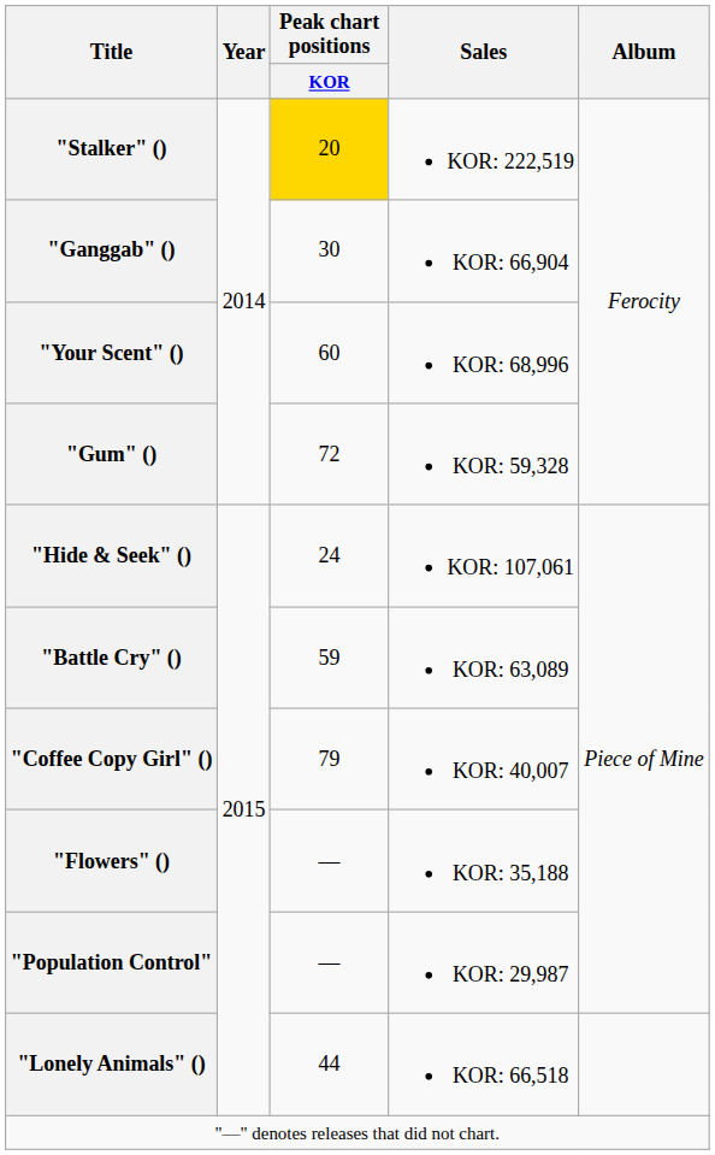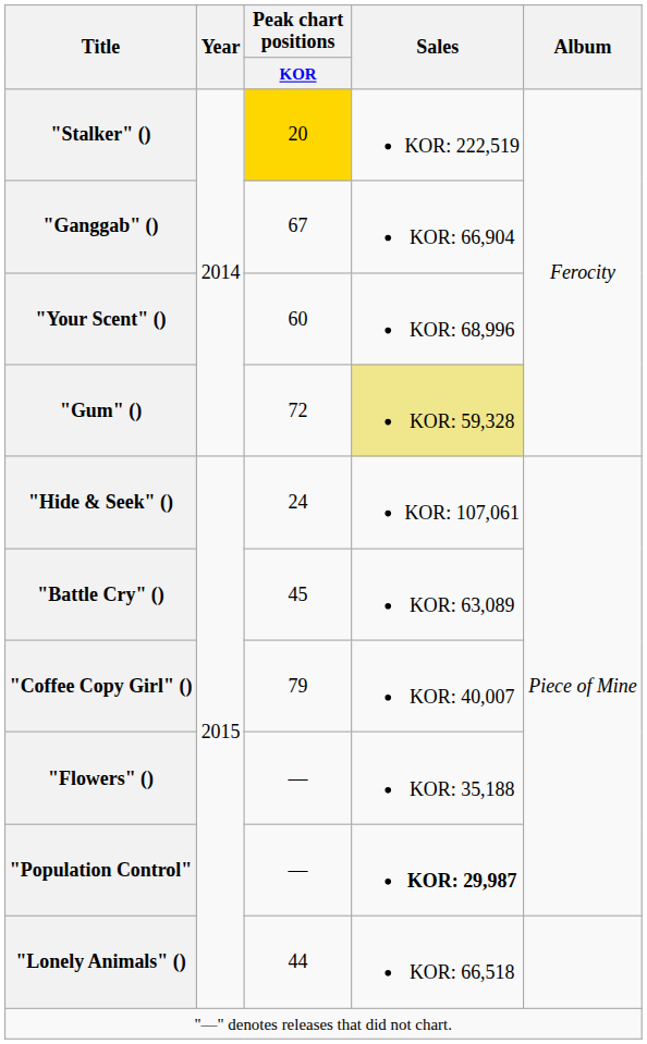 <table class="wikitable plainrowheaders" style="text-align:center">
 <tr>
 <th scope="col" rowspan="2">Title</th>
 <th scope="col" rowspan="2">Year</th>
 <th scope="col" colspan="1" style="width:5em;">Peak chart positions</th>
 <th scope="col" rowspan="2">Sales</th>
 <th scope="col" rowspan="2">Album</th>
 </tr>
 <tr>
 <th><small><a href='#'>KOR</a></small><br></th>
 </tr>
 <tr>
 <th scope="row">"Stalker" ()<br></th>
 <td rowspan="4">2014</td>
 <td style="background: gold;">20</td>
 <td><br><ul><li>KOR: 222,519</li></ul></td>
 <td rowspan="4"><em>Ferocity</em></td>
 </tr>
 <tr>
 <th scope="row">"Ganggab" ()<br></th>
-<td>30</td>
+<td>67</td>
 <td><br><ul><li>KOR: 66,904</li></ul></td>
 </tr>
 <tr>
 <th scope="row">"Your Scent" ()<br></th>
 <td>60</td>
 <td><br><ul><li>KOR: 68,996</li></ul></td>
 </tr>
 <tr>
 <th scope="row">"Gum" ()<br></th>
 <td>72</td>
-<td><br><ul><li>KOR: 59,328</li></ul></td>
+<td style="background: khaki;"><br><ul><li>KOR: 59,328</li></ul></td>
 </tr>
 <tr>
 <th scope="row">"Hide & Seek" ()<br></th>
 <td rowspan="6">2015</td>
 <td>24</td>
 <td><br><ul><li>KOR: 107,061</li></ul></td>
 <td rowspan="5"><em>Piece of Mine</em></td>
 </tr>
 <tr>
 <th scope="row">"Battle Cry" ()</th>
-<td>59</td>
+<td>45</td>
 <td><br><ul><li>KOR: 63,089</li></ul></td>
 </tr>
 <tr>
 <th scope="row">"Coffee Copy Girl" ()</th>
 <td>79</td>
 <td><br><ul><li>KOR: 40,007</li></ul></td>
 </tr>
 <tr>
 <th scope="row">"Flowers" ()<br></th>
 <td>—</td>
 <td><br><ul><li>KOR: 35,188</li></ul></td>
 </tr>
 <tr>
 <th scope="row">"Population Control"</th>
 <td>—</td>
-<td><br><ul><li>KOR: 29,987</li></ul></td>
+<td><strong><br><ul><li>KOR: 29,987</li></ul></strong></td>
 </tr>
 <tr>
 <th scope="row">"Lonely Animals" ()<br></th>
 <td>44</td>
 <td><br><ul><li>KOR: 66,518</li></ul></td>
 <td></td>
 </tr>
 <tr>
 <td colspan="5" align="center"><small>"—" denotes releases that did not chart.</small></td>
 </tr>
 </table>
